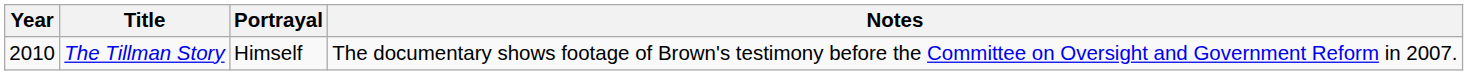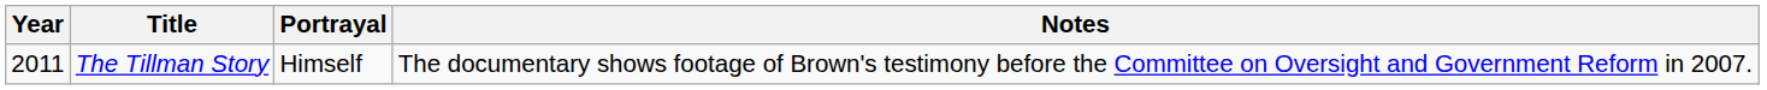 <table class="wikitable">
 <tr>
 <th>Year</th>
 <th>Title</th>
 <th>Portrayal</th>
 <th>Notes</th>
 </tr>
 <tr>
-<td>2010</td>
+<td>2011</td>
 <td><em><a href='#'>The Tillman Story</a></em></td>
 <td>Himself</td>
 <td>The documentary shows footage of Brown's testimony before the <a href='#'>Committee on Oversight and Government Reform</a> in 2007.</td>
 </tr>
 </table>
